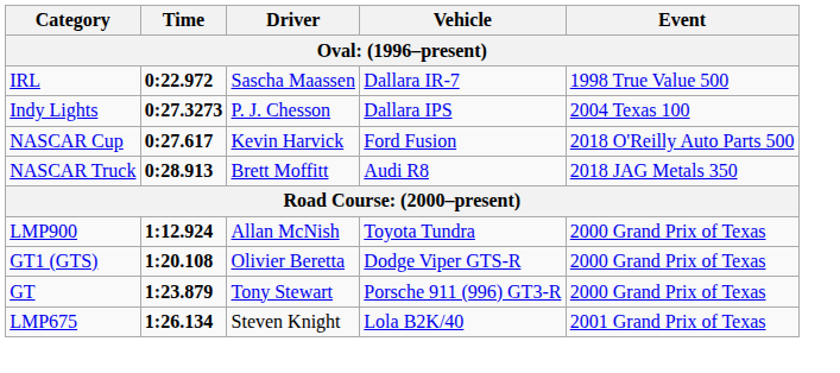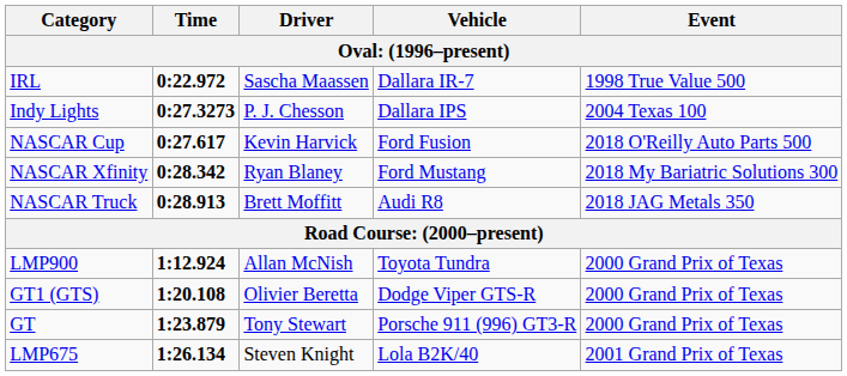 <table class="wikitable">
 <tr>
 <th>Category</th>
 <th>Time</th>
 <th>Driver</th>
 <th>Vehicle</th>
 <th>Event</th>
 </tr>
 <tr>
 <th colspan="5">Oval:  (1996–present)</th>
 </tr>
 <tr>
 <td><a href='#'>IRL</a></td>
 <td><strong>0:22.972</strong></td>
 <td><a href='#'>Sascha Maassen</a></td>
 <td><a href='#'>Dallara IR-7</a></td>
 <td><a href='#'>1998 True Value 500</a></td>
 </tr>
 <tr>
 <td><a href='#'>Indy Lights</a></td>
 <td><strong>0:27.3273</strong></td>
 <td><a href='#'>P. J. Chesson</a></td>
 <td><a href='#'>Dallara IPS</a></td>
 <td><a href='#'>2004 Texas 100</a></td>
 </tr>
 <tr>
 <td><a href='#'>NASCAR Cup</a></td>
 <td><strong>0:27.617</strong></td>
 <td><a href='#'>Kevin Harvick</a></td>
 <td><a href='#'>Ford Fusion</a></td>
 <td><a href='#'>2018 O'Reilly Auto Parts 500</a></td>
+</tr>
+<tr>
+<td><a href='#'>NASCAR Xfinity</a></td>
+<td><strong>0:28.342</strong></td>
+<td><a href='#'>Ryan Blaney</a></td>
+<td><a href='#'>Ford Mustang</a></td>
+<td><a href='#'>2018 My Bariatric Solutions 300</a></td>
 </tr>
 <tr>
 <td><a href='#'>NASCAR Truck</a></td>
 <td><strong>0:28.913</strong></td>
 <td><a href='#'>Brett Moffitt</a></td>
 <td><a href='#'>Audi R8</a></td>
 <td><a href='#'>2018 JAG Metals 350</a></td>
 </tr>
 <tr>
 <th colspan="5">Road Course:  (2000–present)</th>
 </tr>
 <tr>
 <td><a href='#'>LMP900</a></td>
 <td><strong>1:12.924</strong></td>
 <td><a href='#'>Allan McNish</a></td>
 <td><a href='#'>Toyota Tundra</a></td>
 <td><a href='#'>2000 Grand Prix of Texas</a></td>
 </tr>
 <tr>
 <td><a href='#'>GT1 (GTS)</a></td>
 <td><strong>1:20.108</strong></td>
 <td><a href='#'>Olivier Beretta</a></td>
 <td><a href='#'>Dodge Viper GTS-R</a></td>
 <td><a href='#'>2000 Grand Prix of Texas</a></td>
 </tr>
 <tr>
 <td><a href='#'>GT</a></td>
 <td><strong>1:23.879</strong></td>
 <td><a href='#'>Tony Stewart</a></td>
 <td><a href='#'>Porsche 911 (996) GT3-R</a></td>
 <td><a href='#'>2000 Grand Prix of Texas</a></td>
 </tr>
 <tr>
 <td><a href='#'>LMP675</a></td>
 <td><strong>1:26.134</strong></td>
 <td>Steven Knight</td>
 <td><a href='#'>Lola B2K/40</a></td>
 <td><a href='#'>2001 Grand Prix of Texas</a></td>
 </tr>
 </table>
